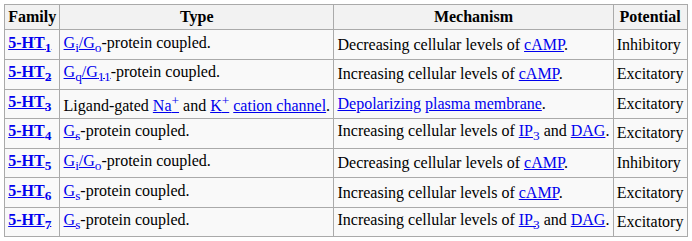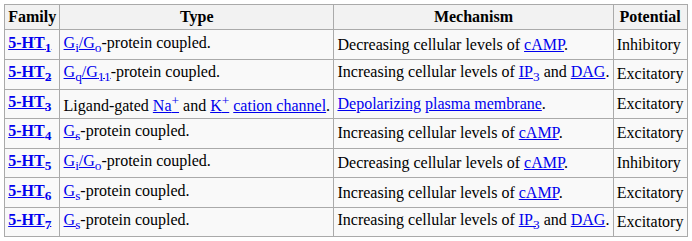 <table class="wikitable">
 <tr>
 <th>Family</th>
 <th>Type</th>
 <th>Mechanism</th>
 <th>Potential</th>
 </tr>
 <tr>
 <td><strong><a href='#'>5-HT<sub>1</sub></a></strong></td>
 <td><a href='#'>G<sub>i</sub>/G<sub>o</sub></a>-protein coupled.</td>
 <td>Decreasing cellular levels of <a href='#'>cAMP</a>.</td>
 <td>Inhibitory</td>
 </tr>
 <tr>
 <td><strong><a href='#'>5-HT<sub>2</sub></a></strong></td>
 <td><a href='#'>G<sub>q</sub>/G<sub>11</sub></a>-protein coupled.</td>
-<td>Increasing cellular levels of <a href='#'>cAMP</a>.</td>
+<td>Increasing cellular levels of <a href='#'>IP<sub>3</sub></a> and <a href='#'>DAG</a>.</td>
 <td>Excitatory</td>
 </tr>
 <tr>
 <td><strong><a href='#'>5-HT<sub>3</sub></a></strong></td>
 <td>Ligand-gated <a href='#'>Na<sup>+</sup></a> and <a href='#'>K<sup>+</sup></a> <a href='#'>cation channel</a>.</td>
 <td><a href='#'>Depolarizing</a> <a href='#'>plasma membrane</a>.</td>
 <td>Excitatory</td>
 </tr>
 <tr>
 <td><strong><a href='#'>5-HT<sub>4</sub></a></strong></td>
 <td><a href='#'>G<sub>s</sub></a>-protein coupled.</td>
-<td>Increasing cellular levels of <a href='#'>IP<sub>3</sub></a> and <a href='#'>DAG</a>.</td>
+<td>Increasing cellular levels of <a href='#'>cAMP</a>.</td>
 <td>Excitatory</td>
 </tr>
 <tr>
 <td><strong><a href='#'>5-HT<sub>5</sub></a></strong></td>
 <td><a href='#'>G<sub>i</sub>/G<sub>o</sub></a>-protein coupled.</td>
 <td>Decreasing cellular levels of <a href='#'>cAMP</a>.</td>
 <td>Inhibitory</td>
 </tr>
 <tr>
 <td><strong><a href='#'>5-HT<sub>6</sub></a></strong></td>
 <td><a href='#'>G<sub>s</sub></a>-protein coupled.</td>
 <td>Increasing cellular levels of <a href='#'>cAMP</a>.</td>
 <td>Excitatory</td>
 </tr>
 <tr>
 <td><strong><a href='#'>5-HT<sub>7</sub></a></strong></td>
 <td><a href='#'>G<sub>s</sub></a>-protein coupled.</td>
 <td>Increasing cellular levels of <a href='#'>IP<sub>3</sub></a> and <a href='#'>DAG</a>.</td>
 <td>Excitatory</td>
 </tr>
 <tr>
 </tr>
 </table>
